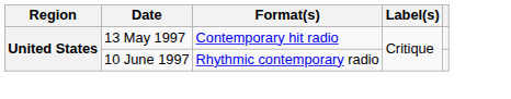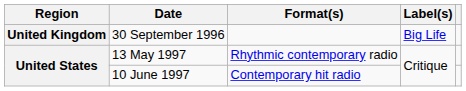 <table class="wikitable plainrowheaders">
 <tr>
 <th scope="col">Region</th>
 <th scope="col">Date</th>
 <th scope="col">Format(s)</th>
 <th scope="col">Label(s)</th>
 <th scope="col"></th>
 </tr>
 <tr>
+<th scope="row">United Kingdom</th>
+<td>30 September 1996</td>
+<td></td>
+<td><a href='#'>Big Life</a></td>
+<td></td>
+</tr>
+<tr>
 <th scope="row" rowspan="2">United States</th>
 <td>13 May 1997</td>
-<td><a href='#'>Contemporary hit radio</a></td>
+<td><a href='#'>Rhythmic contemporary</a> radio</td>
 <td rowspan="2">Critique</td>
 <td></td>
 </tr>
 <tr>
 <td>10 June 1997</td>
-<td><a href='#'>Rhythmic contemporary</a> radio</td>
+<td><a href='#'>Contemporary hit radio</a></td>
 <td></td>
 </tr>
 </table>
